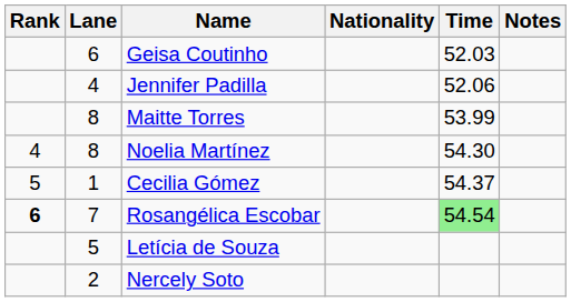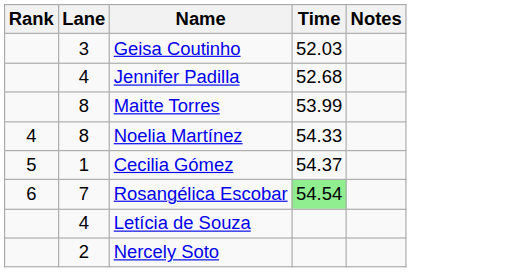 <table class="wikitable sortable" style="text-align:center">
 <tr>
 <th>Rank</th>
 <th>Lane</th>
 <th>Name</th>
-<th>Nationality</th>
 <th>Time</th>
 <th>Notes</th>
 </tr>
 <tr>
 <td></td>
-<td>6</td>
+<td>3</td>
 <td align=left><a href='#'>Geisa Coutinho</a></td>
-<td align=left></td>
 <td>52.03</td>
 <td></td>
 </tr>
 <tr>
 <td></td>
 <td>4</td>
 <td align=left><a href='#'>Jennifer Padilla</a></td>
-<td align=left></td>
-<td>52.06</td>
+<td>52.68</td>
 <td></td>
 </tr>
 <tr>
 <td></td>
 <td>8</td>
 <td align=left><a href='#'>Maitte Torres</a></td>
-<td align=left></td>
 <td>53.99</td>
 <td></td>
 </tr>
 <tr>
 <td>4</td>
 <td>8</td>
 <td align=left><a href='#'>Noelia Martínez</a></td>
-<td align=left></td>
-<td>54.30</td>
+<td>54.33</td>
 <td></td>
 </tr>
 <tr>
 <td>5</td>
 <td>1</td>
 <td align=left><a href='#'>Cecilia Gómez</a></td>
-<td align=left></td>
 <td>54.37</td>
 <td><strong></strong></td>
 </tr>
 <tr>
-<td><strong>6</strong></td>
+<td>6</td>
 <td>7</td>
 <td align=left><a href='#'>Rosangélica Escobar</a></td>
-<td align=left></td>
 <td style="background: lightgreen;">54.54</td>
 <td></td>
 </tr>
 <tr>
 <td></td>
-<td>5</td>
+<td>4</td>
 <td align=left><a href='#'>Letícia de Souza</a></td>
-<td align=left></td>
 <td></td>
 <td></td>
 </tr>
 <tr>
 <td></td>
 <td>2</td>
 <td align=left><a href='#'>Nercely Soto</a></td>
-<td align=left></td>
 <td></td>
 <td></td>
 </tr>
 </table>
